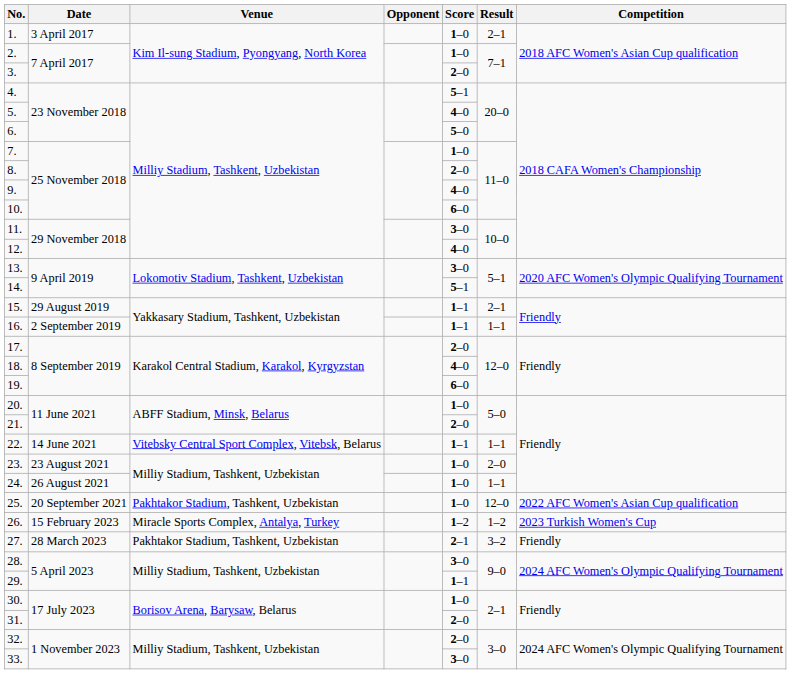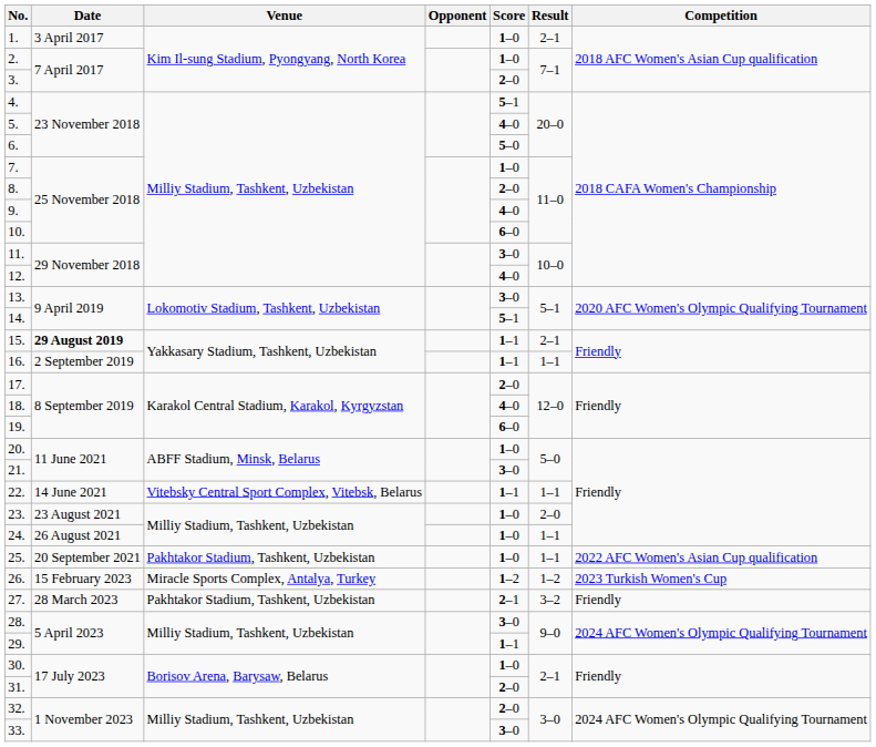 <table class="wikitable">
 <tr>
 <th>No.</th>
 <th>Date</th>
 <th>Venue</th>
 <th>Opponent</th>
 <th>Score</th>
 <th>Result</th>
 <th>Competition</th>
 </tr>
 <tr>
 <td>1.</td>
 <td>3 April 2017</td>
 <td rowspan=3><a href='#'>Kim Il-sung Stadium</a>, <a href='#'>Pyongyang</a>, <a href='#'>North Korea</a></td>
 <td></td>
 <td align=center><strong>1</strong>–0</td>
 <td align=center>2–1</td>
 <td rowspan=3><a href='#'>2018 AFC Women's Asian Cup qualification</a></td>
 </tr>
 <tr>
 <td>2.</td>
 <td rowspan=2>7 April 2017</td>
 <td rowspan=2></td>
 <td align=center><strong>1</strong>–0</td>
 <td rowspan=2 align=center>7–1</td>
 </tr>
 <tr>
 <td>3.</td>
 <td align=center><strong>2</strong>–0</td>
 </tr>
 <tr>
 <td>4.</td>
 <td rowspan=3>23 November 2018</td>
 <td rowspan=9><a href='#'>Milliy Stadium</a>, <a href='#'>Tashkent</a>, <a href='#'>Uzbekistan</a></td>
 <td rowspan=3></td>
 <td align=center><strong>5</strong>–1</td>
 <td rowspan=3 align=center>20–0</td>
 <td rowspan=9><a href='#'>2018 CAFA Women's Championship</a></td>
 </tr>
 <tr>
 <td>5.</td>
 <td align=center><strong>4</strong>–0</td>
 </tr>
 <tr>
 <td>6.</td>
 <td align=center><strong>5</strong>–0</td>
 </tr>
 <tr>
 <td>7.</td>
 <td rowspan=4>25 November 2018</td>
 <td rowspan=4></td>
 <td align=center><strong>1</strong>–0</td>
 <td rowspan=4 align=center>11–0</td>
 </tr>
 <tr>
 <td>8.</td>
 <td align=center><strong>2</strong>–0</td>
 </tr>
 <tr>
 <td>9.</td>
 <td align=center><strong>4</strong>–0</td>
 </tr>
 <tr>
 <td>10.</td>
 <td align=center><strong>6</strong>–0</td>
 </tr>
 <tr>
 <td>11.</td>
 <td rowspan=2>29 November 2018</td>
 <td rowspan=2></td>
 <td align=center><strong>3</strong>–0</td>
 <td rowspan=2 align=center>10–0</td>
 </tr>
 <tr>
 <td>12.</td>
 <td align=center><strong>4</strong>–0</td>
 </tr>
 <tr>
 <td>13.</td>
 <td rowspan=2>9 April 2019</td>
 <td rowspan=2><a href='#'>Lokomotiv Stadium</a>, <a href='#'>Tashkent</a>, <a href='#'>Uzbekistan</a></td>
 <td rowspan=2></td>
 <td align=center><strong>3</strong>–0</td>
 <td rowspan=2 align=center>5–1</td>
 <td rowspan=2><a href='#'>2020 AFC Women's Olympic Qualifying Tournament</a></td>
 </tr>
 <tr>
 <td>14.</td>
 <td align=center><strong>5</strong>–1</td>
 </tr>
 <tr>
 <td>15.</td>
-<td>29 August 2019</td>
+<td><strong>29 August 2019</strong></td>
 <td rowspan=2>Yakkasary Stadium, Tashkent, Uzbekistan</td>
 <td></td>
 <td align=center><strong>1</strong>–1</td>
 <td align=center>2–1</td>
 <td rowspan=2><a href='#'>Friendly</a></td>
 </tr>
 <tr>
 <td>16.</td>
 <td>2 September 2019</td>
 <td></td>
 <td align=center><strong>1</strong>–1</td>
 <td align=center>1–1</td>
 </tr>
 <tr>
 <td>17.</td>
 <td rowspan=3>8 September 2019</td>
 <td rowspan=3>Karakol Central Stadium, <a href='#'>Karakol</a>, <a href='#'>Kyrgyzstan</a></td>
 <td rowspan=3></td>
 <td align=center><strong>2</strong>–0</td>
 <td rowspan=3 align=center>12–0</td>
 <td rowspan=3>Friendly</td>
 </tr>
 <tr>
 <td>18.</td>
 <td align=center><strong>4</strong>–0</td>
 </tr>
 <tr>
 <td>19.</td>
 <td align=center><strong>6</strong>–0</td>
 </tr>
 <tr>
 <td>20.</td>
 <td rowspan=2>11 June 2021</td>
 <td rowspan=2>ABFF Stadium, <a href='#'>Minsk</a>, <a href='#'>Belarus</a></td>
 <td rowspan=2></td>
 <td align=center><strong>1</strong>–0</td>
 <td rowspan=2 align=center>5–0</td>
 <td rowspan=5>Friendly</td>
 </tr>
 <tr>
 <td>21.</td>
-<td align=center><strong>2</strong>–0</td>
+<td align=center><strong>3</strong>–0</td>
 </tr>
 <tr>
 <td>22.</td>
 <td>14 June 2021</td>
 <td><a href='#'>Vitebsky Central Sport Complex</a>, <a href='#'>Vitebsk</a>, Belarus</td>
 <td></td>
 <td align=center><strong>1</strong>–1</td>
 <td align=center>1–1</td>
 </tr>
 <tr>
 <td>23.</td>
 <td>23 August 2021</td>
 <td rowspan=2>Milliy Stadium, Tashkent, Uzbekistan</td>
 <td></td>
 <td align=center><strong>1</strong>–0</td>
 <td align=center>2–0</td>
 </tr>
 <tr>
 <td>24.</td>
 <td>26 August 2021</td>
 <td></td>
 <td align=center><strong>1</strong>–0</td>
 <td align=center>1–1</td>
 </tr>
 <tr>
 <td>25.</td>
 <td>20 September 2021</td>
 <td><a href='#'>Pakhtakor Stadium</a>, Tashkent, Uzbekistan</td>
 <td></td>
 <td align=center><strong>1</strong>–0</td>
-<td align=center>12–0</td>
+<td align=center>1–1</td>
 <td><a href='#'>2022 AFC Women's Asian Cup qualification</a></td>
 </tr>
 <tr>
 <td>26.</td>
 <td>15 February 2023</td>
 <td>Miracle Sports Complex, <a href='#'>Antalya</a>, <a href='#'>Turkey</a></td>
 <td></td>
 <td align=center><strong>1</strong>–2</td>
 <td align=center>1–2</td>
 <td><a href='#'>2023 Turkish Women's Cup</a></td>
 </tr>
 <tr>
 <td>27.</td>
 <td>28 March 2023</td>
 <td>Pakhtakor Stadium, Tashkent, Uzbekistan</td>
 <td></td>
 <td align=center><strong>2</strong>–1</td>
 <td align=center>3–2</td>
 <td>Friendly</td>
 </tr>
 <tr>
 <td>28.</td>
 <td rowspan=2>5 April 2023</td>
 <td rowspan=2>Milliy Stadium, Tashkent, Uzbekistan</td>
 <td rowspan=2></td>
 <td align=center><strong>3</strong>–0</td>
 <td rowspan=2 align=center>9–0</td>
 <td rowspan=2><a href='#'>2024 AFC Women's Olympic Qualifying Tournament</a></td>
 </tr>
 <tr>
 <td>29.</td>
 <td align=center><strong>1</strong>–1</td>
 </tr>
 <tr>
 <td>30.</td>
 <td rowspan=2>17 July 2023</td>
 <td rowspan=2><a href='#'>Borisov Arena</a>, <a href='#'>Barysaw</a>, Belarus</td>
 <td rowspan=2></td>
 <td align=center><strong>1</strong>–0</td>
 <td rowspan=2 align=center>2–1</td>
 <td rowspan=2>Friendly</td>
 </tr>
 <tr>
 <td>31.</td>
 <td align=center><strong>2</strong>–0</td>
 </tr>
 <tr>
 <td>32.</td>
 <td rowspan=2>1 November 2023</td>
 <td rowspan=2>Milliy Stadium, Tashkent, Uzbekistan</td>
 <td rowspan=2></td>
 <td align=center><strong>2</strong>–0</td>
 <td rowspan=2 align=center>3–0</td>
 <td rowspan=2>2024 AFC Women's Olympic Qualifying Tournament</td>
 </tr>
 <tr>
 <td>33.</td>
 <td align=center><strong>3</strong>–0</td>
 </tr>
 </table>
